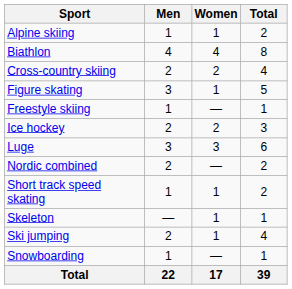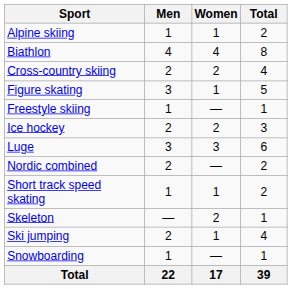 <table class="wikitable sortable" style="text-align:center;">
 <tr>
 <th width=180>Sport</th>
 <th width=55>Men</th>
 <th width=55>Women</th>
 <th width=55>Total</th>
 </tr>
 <tr>
 <td align=left><a href='#'>Alpine skiing</a></td>
 <td>1</td>
 <td>1</td>
 <td>2</td>
 </tr>
 <tr>
 <td align=left><a href='#'>Biathlon</a></td>
 <td>4</td>
 <td>4</td>
 <td>8</td>
 </tr>
 <tr>
 <td align=left><a href='#'>Cross-country skiing</a></td>
 <td>2</td>
 <td>2</td>
 <td>4</td>
 </tr>
 <tr>
 <td align=left><a href='#'>Figure skating</a></td>
 <td>3</td>
 <td>1</td>
 <td>5</td>
 </tr>
 <tr>
 <td align=left><a href='#'>Freestyle skiing</a></td>
 <td>1</td>
 <td>—</td>
 <td>1</td>
 </tr>
 <tr>
 <td align=left><a href='#'>Ice hockey</a></td>
 <td>2</td>
 <td>2</td>
 <td>3</td>
 </tr>
 <tr>
 <td align=left><a href='#'>Luge</a></td>
 <td>3</td>
 <td>3</td>
 <td>6</td>
 </tr>
 <tr>
 <td align=left><a href='#'>Nordic combined</a></td>
 <td>2</td>
 <td>—</td>
 <td>2</td>
 </tr>
 <tr>
 <td align=left><a href='#'>Short track speed skating</a></td>
 <td>1</td>
 <td>1</td>
 <td>2</td>
 </tr>
 <tr>
 <td align=left><a href='#'>Skeleton</a></td>
 <td>—</td>
-<td>1</td>
+<td>2</td>
 <td>1</td>
 </tr>
 <tr>
 <td align=left><a href='#'>Ski jumping</a></td>
 <td>2</td>
 <td>1</td>
 <td>4</td>
 </tr>
 <tr>
 <td align=left><a href='#'>Snowboarding</a></td>
 <td>1</td>
 <td>—</td>
 <td>1</td>
 </tr>
 <tr>
 <th>Total</th>
 <th>22</th>
 <th>17</th>
 <th>39</th>
 </tr>
 </table>
